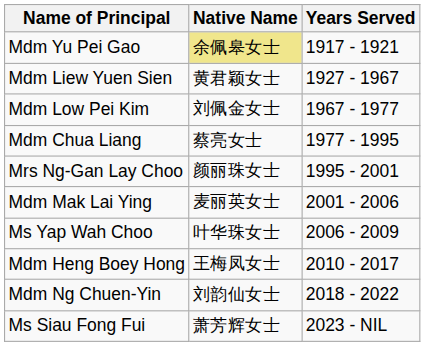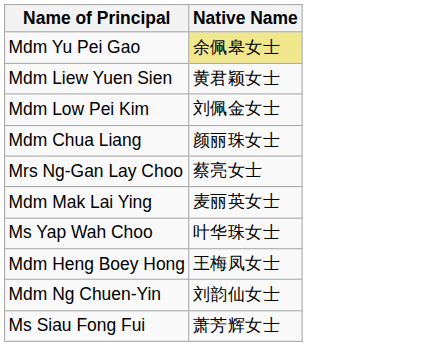 <table class="wikitable sortable mw-collapsible">
 <tr>
 <th>Name of Principal</th>
 <th>Native Name</th>
-<th>Years Served</th>
 </tr>
 <tr>
 <td>Mdm Yu Pei Gao</td>
 <td style="background: khaki;">余佩皋女士</td>
-<td>1917 - 1921</td>
 </tr>
 <tr>
 <td>Mdm Liew Yuen Sien</td>
 <td>黄君颖女士</td>
-<td>1927 - 1967</td>
 </tr>
 <tr>
 <td>Mdm Low Pei Kim</td>
 <td>刘佩金女士</td>
-<td>1967 - 1977</td>
 </tr>
 <tr>
 <td>Mdm Chua Liang</td>
-<td>蔡亮女士</td>
-<td>1977 - 1995</td>
+<td>颜丽珠女士</td>
 </tr>
 <tr>
 <td>Mrs Ng-Gan Lay Choo</td>
-<td>颜丽珠女士</td>
-<td>1995 - 2001</td>
+<td>蔡亮女士</td>
 </tr>
 <tr>
 <td>Mdm Mak Lai Ying</td>
 <td>麦丽英女士</td>
-<td>2001 - 2006</td>
 </tr>
 <tr>
 <td>Ms Yap Wah Choo</td>
 <td>叶华珠女士</td>
-<td>2006 - 2009</td>
 </tr>
 <tr>
 <td>Mdm Heng Boey Hong</td>
 <td>王梅凤女士</td>
-<td>2010 - 2017</td>
 </tr>
 <tr>
 <td>Mdm Ng Chuen-Yin</td>
 <td>刘韵仙女士</td>
-<td>2018 - 2022</td>
 </tr>
 <tr>
 <td>Ms Siau Fong Fui</td>
 <td>萧芳辉女士</td>
-<td>2023 - NIL</td>
 </tr>
 </table>
